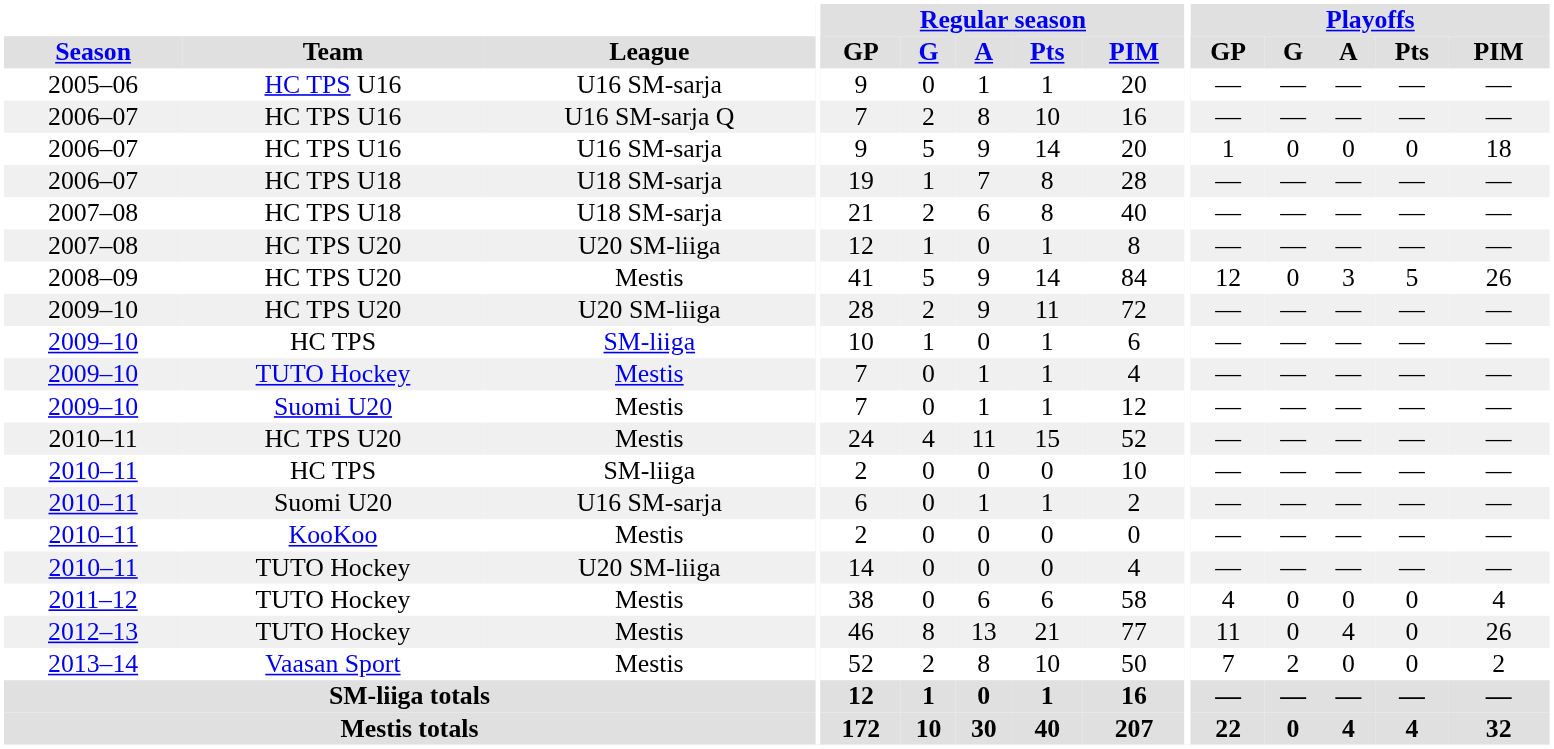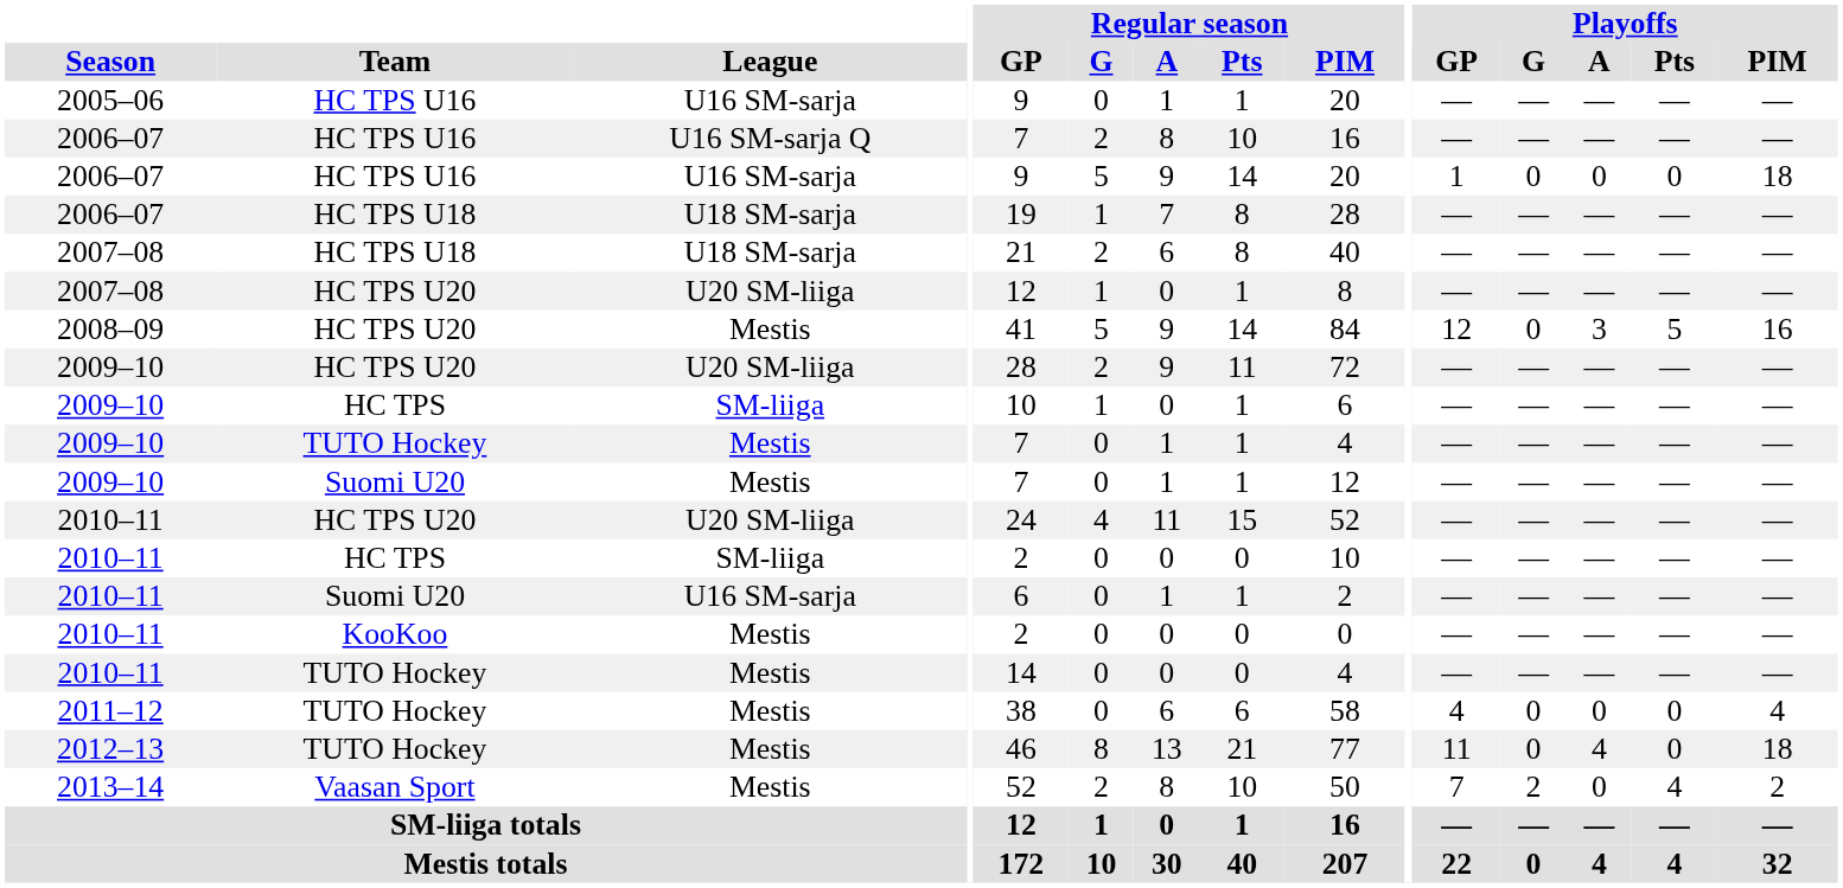 <table border="0" cellpadding="1" cellspacing="0" style="text-align:center; width:60em">
 <tr bgcolor="#e0e0e0">
 <th colspan="3" bgcolor="#ffffff"></th>
 <th rowspan="99" bgcolor="#ffffff"></th>
 <th colspan="5"><a href='#'>Regular season</a></th>
 <th rowspan="99" bgcolor="#ffffff"></th>
 <th colspan="5"><a href='#'>Playoffs</a></th>
 </tr>
 <tr bgcolor="#e0e0e0">
 <th><a href='#'>Season</a></th>
 <th>Team</th>
 <th>League</th>
 <th>GP</th>
 <th><a href='#'>G</a></th>
 <th><a href='#'>A</a></th>
 <th><a href='#'>Pts</a></th>
 <th><a href='#'>PIM</a></th>
 <th>GP</th>
 <th>G</th>
 <th>A</th>
 <th>Pts</th>
 <th>PIM</th>
 </tr>
 <tr>
 <td>2005–06</td>
 <td><a href='#'>HC TPS</a> U16</td>
 <td>U16 SM-sarja</td>
 <td>9</td>
 <td>0</td>
 <td>1</td>
 <td>1</td>
 <td>20</td>
 <td>—</td>
 <td>—</td>
 <td>—</td>
 <td>—</td>
 <td>—</td>
 </tr>
 <tr bgcolor="#f0f0f0">
 <td>2006–07</td>
 <td>HC TPS U16</td>
 <td>U16 SM-sarja Q</td>
 <td>7</td>
 <td>2</td>
 <td>8</td>
 <td>10</td>
 <td>16</td>
 <td>—</td>
 <td>—</td>
 <td>—</td>
 <td>—</td>
 <td>—</td>
 </tr>
 <tr>
 <td>2006–07</td>
 <td>HC TPS U16</td>
 <td>U16 SM-sarja</td>
 <td>9</td>
 <td>5</td>
 <td>9</td>
 <td>14</td>
 <td>20</td>
 <td>1</td>
 <td>0</td>
 <td>0</td>
 <td>0</td>
 <td>18</td>
 </tr>
 <tr bgcolor="#f0f0f0">
 <td>2006–07</td>
 <td>HC TPS U18</td>
 <td>U18 SM-sarja</td>
 <td>19</td>
 <td>1</td>
 <td>7</td>
 <td>8</td>
 <td>28</td>
 <td>—</td>
 <td>—</td>
 <td>—</td>
 <td>—</td>
 <td>—</td>
 </tr>
 <tr>
 <td>2007–08</td>
 <td>HC TPS U18</td>
 <td>U18 SM-sarja</td>
 <td>21</td>
 <td>2</td>
 <td>6</td>
 <td>8</td>
 <td>40</td>
 <td>—</td>
 <td>—</td>
 <td>—</td>
 <td>—</td>
 <td>—</td>
 </tr>
 <tr bgcolor="#f0f0f0">
 <td>2007–08</td>
 <td>HC TPS U20</td>
 <td>U20 SM-liiga</td>
 <td>12</td>
 <td>1</td>
 <td>0</td>
 <td>1</td>
 <td>8</td>
 <td>—</td>
 <td>—</td>
 <td>—</td>
 <td>—</td>
 <td>—</td>
 </tr>
 <tr>
 <td>2008–09</td>
 <td>HC TPS U20</td>
 <td>Mestis</td>
 <td>41</td>
 <td>5</td>
 <td>9</td>
 <td>14</td>
 <td>84</td>
 <td>12</td>
 <td>0</td>
 <td>3</td>
 <td>5</td>
-<td>26</td>
+<td>16</td>
 </tr>
 <tr bgcolor="#f0f0f0">
 <td>2009–10</td>
 <td>HC TPS U20</td>
 <td>U20 SM-liiga</td>
 <td>28</td>
 <td>2</td>
 <td>9</td>
 <td>11</td>
 <td>72</td>
 <td>—</td>
 <td>—</td>
 <td>—</td>
 <td>—</td>
 <td>—</td>
 </tr>
 <tr>
 <td><a href='#'>2009–10</a></td>
 <td>HC TPS</td>
 <td><a href='#'>SM-liiga</a></td>
 <td>10</td>
 <td>1</td>
 <td>0</td>
 <td>1</td>
 <td>6</td>
 <td>—</td>
 <td>—</td>
 <td>—</td>
 <td>—</td>
 <td>—</td>
 </tr>
 <tr bgcolor="#f0f0f0">
 <td><a href='#'>2009–10</a></td>
 <td><a href='#'>TUTO Hockey</a></td>
 <td><a href='#'>Mestis</a></td>
 <td>7</td>
 <td>0</td>
 <td>1</td>
 <td>1</td>
 <td>4</td>
 <td>—</td>
 <td>—</td>
 <td>—</td>
 <td>—</td>
 <td>—</td>
 </tr>
 <tr>
 <td><a href='#'>2009–10</a></td>
 <td><a href='#'>Suomi U20</a></td>
 <td>Mestis</td>
 <td>7</td>
 <td>0</td>
 <td>1</td>
 <td>1</td>
 <td>12</td>
 <td>—</td>
 <td>—</td>
 <td>—</td>
 <td>—</td>
 <td>—</td>
 </tr>
 <tr bgcolor="#f0f0f0">
 <td>2010–11</td>
 <td>HC TPS U20</td>
-<td>Mestis</td>
+<td>U20 SM-liiga</td>
 <td>24</td>
 <td>4</td>
 <td>11</td>
 <td>15</td>
 <td>52</td>
 <td>—</td>
 <td>—</td>
 <td>—</td>
 <td>—</td>
 <td>—</td>
 </tr>
 <tr>
 <td><a href='#'>2010–11</a></td>
 <td>HC TPS</td>
 <td>SM-liiga</td>
 <td>2</td>
 <td>0</td>
 <td>0</td>
 <td>0</td>
 <td>10</td>
 <td>—</td>
 <td>—</td>
 <td>—</td>
 <td>—</td>
 <td>—</td>
 </tr>
 <tr bgcolor="#f0f0f0">
 <td><a href='#'>2010–11</a></td>
 <td>Suomi U20</td>
 <td>U16 SM-sarja</td>
 <td>6</td>
 <td>0</td>
 <td>1</td>
 <td>1</td>
 <td>2</td>
 <td>—</td>
 <td>—</td>
 <td>—</td>
 <td>—</td>
 <td>—</td>
 </tr>
 <tr>
 <td><a href='#'>2010–11</a></td>
 <td><a href='#'>KooKoo</a></td>
 <td>Mestis</td>
 <td>2</td>
 <td>0</td>
 <td>0</td>
 <td>0</td>
 <td>0</td>
 <td>—</td>
 <td>—</td>
 <td>—</td>
 <td>—</td>
 <td>—</td>
 </tr>
 <tr bgcolor="#f0f0f0">
 <td><a href='#'>2010–11</a></td>
 <td>TUTO Hockey</td>
-<td>U20 SM-liiga</td>
+<td>Mestis</td>
 <td>14</td>
 <td>0</td>
 <td>0</td>
 <td>0</td>
 <td>4</td>
 <td>—</td>
 <td>—</td>
 <td>—</td>
 <td>—</td>
 <td>—</td>
 </tr>
 <tr>
 <td><a href='#'>2011–12</a></td>
 <td>TUTO Hockey</td>
 <td>Mestis</td>
 <td>38</td>
 <td>0</td>
 <td>6</td>
 <td>6</td>
 <td>58</td>
 <td>4</td>
 <td>0</td>
 <td>0</td>
 <td>0</td>
 <td>4</td>
 </tr>
 <tr bgcolor="#f0f0f0">
 <td><a href='#'>2012–13</a></td>
 <td>TUTO Hockey</td>
 <td>Mestis</td>
 <td>46</td>
 <td>8</td>
 <td>13</td>
 <td>21</td>
 <td>77</td>
 <td>11</td>
 <td>0</td>
 <td>4</td>
 <td>0</td>
-<td>26</td>
+<td>18</td>
 </tr>
 <tr>
 <td><a href='#'>2013–14</a></td>
 <td><a href='#'>Vaasan Sport</a></td>
 <td>Mestis</td>
 <td>52</td>
 <td>2</td>
 <td>8</td>
 <td>10</td>
 <td>50</td>
 <td>7</td>
 <td>2</td>
 <td>0</td>
-<td>0</td>
+<td>4</td>
 <td>2</td>
 </tr>
 <tr>
 </tr>
 <tr ALIGN="center" bgcolor="#e0e0e0">
 <th colspan="3">SM-liiga totals</th>
 <th ALIGN="center">12</th>
 <th ALIGN="center">1</th>
 <th ALIGN="center">0</th>
 <th ALIGN="center">1</th>
 <th ALIGN="center">16</th>
 <th ALIGN="center">—</th>
 <th ALIGN="center">—</th>
 <th ALIGN="center">—</th>
 <th ALIGN="center">—</th>
 <th ALIGN="center">—</th>
 </tr>
 <tr>
 </tr>
 <tr ALIGN="center" bgcolor="#e0e0e0">
 <th colspan="3">Mestis totals</th>
 <th ALIGN="center">172</th>
 <th ALIGN="center">10</th>
 <th ALIGN="center">30</th>
 <th ALIGN="center">40</th>
 <th ALIGN="center">207</th>
 <th ALIGN="center">22</th>
 <th ALIGN="center">0</th>
 <th ALIGN="center">4</th>
 <th ALIGN="center">4</th>
 <th ALIGN="center">32</th>
 </tr>
 </table>
